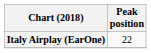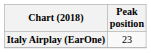 <table class="wikitable sortable plainrowheaders" style="text-align:center;">
 <tr>
 <th>Chart (2018)</th>
 <th>Peak<br>position</th>
 </tr>
 <tr>
 <th scope="row">Italy Airplay (EarOne)</th>
-<td>22</td>
+<td>23</td>
 </tr>
 <tr>
 </tr>
 <tr>
 </tr>
 <tr>
 </tr>
 <tr>
 </tr>
 </table>
